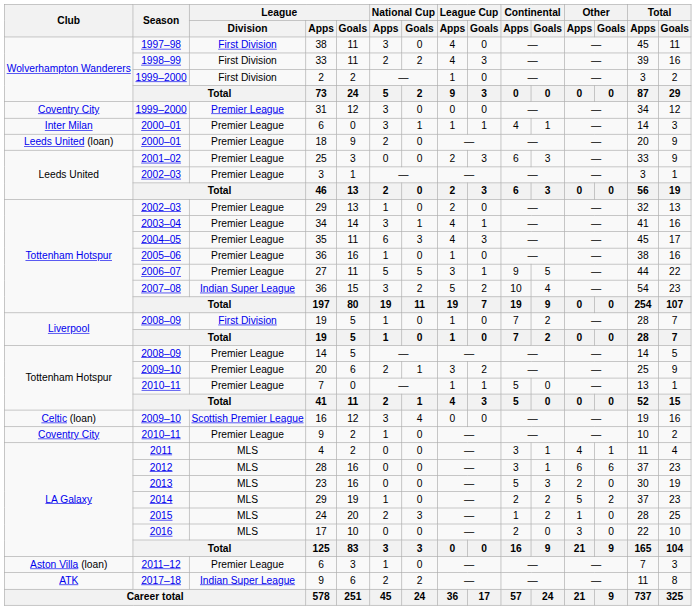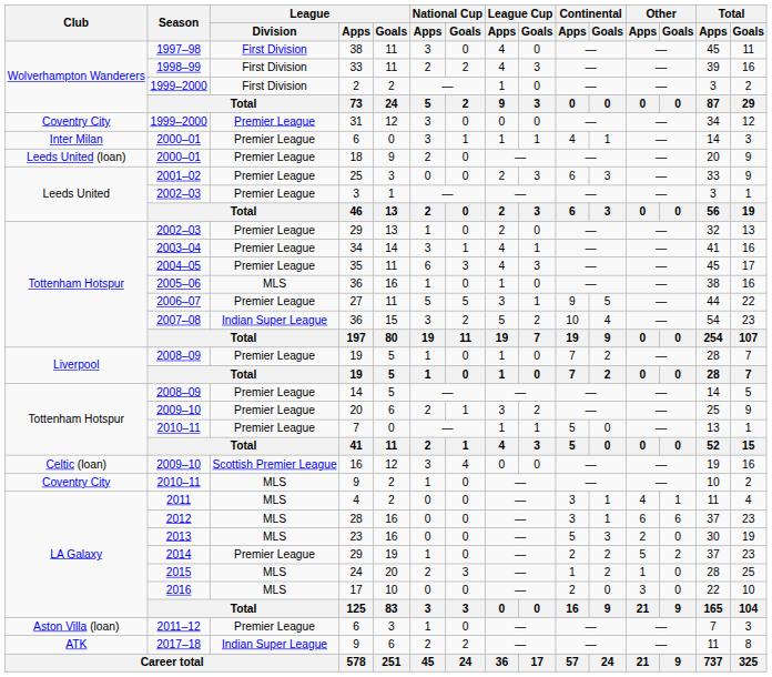 <table class="wikitable" style="text-align: center;">
 <tr>
 <th rowspan="2">Club</th>
 <th rowspan="2">Season</th>
 <th colspan="3">League</th>
 <th colspan="2">National Cup</th>
 <th colspan="2">League Cup</th>
 <th colspan="2">Continental</th>
 <th colspan="2">Other</th>
 <th colspan="2">Total</th>
 </tr>
 <tr>
 <th>Division</th>
 <th>Apps</th>
 <th>Goals</th>
 <th>Apps</th>
 <th>Goals</th>
 <th>Apps</th>
 <th>Goals</th>
 <th>Apps</th>
 <th>Goals</th>
 <th>Apps</th>
 <th>Goals</th>
 <th>Apps</th>
 <th>Goals</th>
 </tr>
 <tr>
 <td rowspan="4"><a href='#'>Wolverhampton Wanderers</a></td>
 <td><a href='#'>1997–98</a></td>
 <td><a href='#'>First Division</a></td>
 <td>38</td>
 <td>11</td>
 <td>3</td>
 <td>0</td>
 <td>4</td>
 <td>0</td>
 <td colspan="2">—</td>
 <td colspan="2">—</td>
 <td>45</td>
 <td>11</td>
 </tr>
 <tr>
 <td><a href='#'>1998–99</a></td>
 <td>First Division</td>
 <td>33</td>
 <td>11</td>
 <td>2</td>
 <td>2</td>
 <td>4</td>
 <td>3</td>
 <td colspan="2">—</td>
 <td colspan="2">—</td>
 <td>39</td>
 <td>16</td>
 </tr>
 <tr>
 <td><a href='#'>1999–2000</a></td>
 <td>First Division</td>
 <td>2</td>
 <td>2</td>
 <td colspan="2">—</td>
 <td>1</td>
 <td>0</td>
 <td colspan="2">—</td>
 <td colspan="2">—</td>
 <td>3</td>
 <td>2</td>
 </tr>
 <tr>
 <th colspan="2">Total</th>
 <th>73</th>
 <th>24</th>
 <th>5</th>
 <th>2</th>
 <th>9</th>
 <th>3</th>
 <th>0</th>
 <th>0</th>
 <th>0</th>
 <th>0</th>
 <th>87</th>
 <th>29</th>
 </tr>
 <tr>
 <td><a href='#'>Coventry City</a></td>
 <td><a href='#'>1999–2000</a></td>
 <td><a href='#'>Premier League</a></td>
 <td>31</td>
 <td>12</td>
 <td>3</td>
 <td>0</td>
 <td>0</td>
 <td>0</td>
 <td colspan="2">—</td>
 <td colspan="2">—</td>
 <td>34</td>
 <td>12</td>
 </tr>
 <tr>
 <td><a href='#'>Inter Milan</a></td>
 <td><a href='#'>2000–01</a></td>
 <td>Premier League</td>
 <td>6</td>
 <td>0</td>
 <td>3</td>
 <td>1</td>
 <td>1</td>
 <td>1</td>
 <td>4</td>
 <td>1</td>
 <td colspan="2">—</td>
 <td>14</td>
 <td>3</td>
 </tr>
 <tr>
 <td><a href='#'>Leeds United</a> (loan)</td>
 <td><a href='#'>2000–01</a></td>
 <td>Premier League</td>
 <td>18</td>
 <td>9</td>
 <td>2</td>
 <td>0</td>
 <td colspan="2">—</td>
 <td colspan="2">—</td>
 <td colspan="2">—</td>
 <td>20</td>
 <td>9</td>
 </tr>
 <tr>
 <td rowspan="3">Leeds United</td>
 <td><a href='#'>2001–02</a></td>
 <td>Premier League</td>
 <td>25</td>
 <td>3</td>
 <td>0</td>
 <td>0</td>
 <td>2</td>
 <td>3</td>
 <td>6</td>
 <td>3</td>
 <td colspan="2">—</td>
 <td>33</td>
 <td>9</td>
 </tr>
 <tr>
 <td><a href='#'>2002–03</a></td>
 <td>Premier League</td>
 <td>3</td>
 <td>1</td>
 <td colspan="2">—</td>
 <td colspan="2">—</td>
 <td colspan="2">—</td>
 <td colspan="2">—</td>
 <td>3</td>
 <td>1</td>
 </tr>
 <tr>
 <th colspan="2">Total</th>
 <th>46</th>
 <th>13</th>
 <th>2</th>
 <th>0</th>
 <th>2</th>
 <th>3</th>
 <th>6</th>
 <th>3</th>
 <th>0</th>
 <th>0</th>
 <th>56</th>
 <th>19</th>
 </tr>
 <tr>
 <td rowspan="7"><a href='#'>Tottenham Hotspur</a></td>
 <td><a href='#'>2002–03</a></td>
 <td>Premier League</td>
 <td>29</td>
 <td>13</td>
 <td>1</td>
 <td>0</td>
 <td>2</td>
 <td>0</td>
 <td colspan="2">—</td>
 <td colspan="2">—</td>
 <td>32</td>
 <td>13</td>
 </tr>
 <tr>
 <td><a href='#'>2003–04</a></td>
 <td>Premier League</td>
 <td>34</td>
 <td>14</td>
 <td>3</td>
 <td>1</td>
 <td>4</td>
 <td>1</td>
 <td colspan="2">—</td>
 <td colspan="2">—</td>
 <td>41</td>
 <td>16</td>
 </tr>
 <tr>
 <td><a href='#'>2004–05</a></td>
 <td>Premier League</td>
 <td>35</td>
 <td>11</td>
 <td>6</td>
 <td>3</td>
 <td>4</td>
 <td>3</td>
 <td colspan="2">—</td>
 <td colspan="2">—</td>
 <td>45</td>
 <td>17</td>
 </tr>
 <tr>
 <td><a href='#'>2005–06</a></td>
-<td>Premier League</td>
+<td>MLS</td>
 <td>36</td>
 <td>16</td>
 <td>1</td>
 <td>0</td>
 <td>1</td>
 <td>0</td>
 <td colspan="2">—</td>
 <td colspan="2">—</td>
 <td>38</td>
 <td>16</td>
 </tr>
 <tr>
 <td><a href='#'>2006–07</a></td>
 <td>Premier League</td>
 <td>27</td>
 <td>11</td>
 <td>5</td>
 <td>5</td>
 <td>3</td>
 <td>1</td>
 <td>9</td>
 <td>5</td>
 <td colspan="2">—</td>
 <td>44</td>
 <td>22</td>
 </tr>
 <tr>
 <td><a href='#'>2007–08</a></td>
 <td><a href='#'>Indian Super League</a></td>
 <td>36</td>
 <td>15</td>
 <td>3</td>
 <td>2</td>
 <td>5</td>
 <td>2</td>
 <td>10</td>
 <td>4</td>
 <td colspan="2">—</td>
 <td>54</td>
 <td>23</td>
 </tr>
 <tr>
 <th colspan="2">Total</th>
 <th>197</th>
 <th>80</th>
 <th>19</th>
 <th>11</th>
 <th>19</th>
 <th>7</th>
 <th>19</th>
 <th>9</th>
 <th>0</th>
 <th>0</th>
 <th>254</th>
 <th>107</th>
 </tr>
 <tr>
 <td rowspan="2"><a href='#'>Liverpool</a></td>
 <td><a href='#'>2008–09</a></td>
-<td><a href='#'>First Division</a></td>
+<td>Premier League</td>
 <td>19</td>
 <td>5</td>
 <td>1</td>
 <td>0</td>
 <td>1</td>
 <td>0</td>
 <td>7</td>
 <td>2</td>
 <td colspan="2">—</td>
 <td>28</td>
 <td>7</td>
 </tr>
 <tr>
 <th colspan="2">Total</th>
 <th>19</th>
 <th>5</th>
 <th>1</th>
 <th>0</th>
 <th>1</th>
 <th>0</th>
 <th>7</th>
 <th>2</th>
 <th>0</th>
 <th>0</th>
 <th>28</th>
 <th>7</th>
 </tr>
 <tr>
 <td rowspan="4">Tottenham Hotspur</td>
 <td><a href='#'>2008–09</a></td>
 <td>Premier League</td>
 <td>14</td>
 <td>5</td>
 <td colspan="2">—</td>
 <td colspan="2">—</td>
 <td colspan="2">—</td>
 <td colspan="2">—</td>
 <td>14</td>
 <td>5</td>
 </tr>
 <tr>
 <td><a href='#'>2009–10</a></td>
 <td>Premier League</td>
 <td>20</td>
 <td>6</td>
 <td>2</td>
 <td>1</td>
 <td>3</td>
 <td>2</td>
 <td colspan="2">—</td>
 <td colspan="2">—</td>
 <td>25</td>
 <td>9</td>
 </tr>
 <tr>
 <td><a href='#'>2010–11</a></td>
 <td>Premier League</td>
 <td>7</td>
 <td>0</td>
 <td colspan="2">—</td>
 <td>1</td>
 <td>1</td>
 <td>5</td>
 <td>0</td>
 <td colspan="2">—</td>
 <td>13</td>
 <td>1</td>
 </tr>
 <tr>
 <th colspan="2">Total</th>
 <th>41</th>
 <th>11</th>
 <th>2</th>
 <th>1</th>
 <th>4</th>
 <th>3</th>
 <th>5</th>
 <th>0</th>
 <th>0</th>
 <th>0</th>
 <th>52</th>
 <th>15</th>
 </tr>
 <tr>
 <td><a href='#'>Celtic</a> (loan)</td>
 <td><a href='#'>2009–10</a></td>
 <td><a href='#'>Scottish Premier League</a></td>
 <td>16</td>
 <td>12</td>
 <td>3</td>
 <td>4</td>
 <td>0</td>
 <td>0</td>
 <td colspan="2">—</td>
 <td colspan="2">—</td>
 <td>19</td>
 <td>16</td>
 </tr>
 <tr>
 <td><a href='#'>Coventry City</a></td>
 <td><a href='#'>2010–11</a></td>
-<td>Premier League</td>
+<td>MLS</td>
 <td>9</td>
 <td>2</td>
 <td>1</td>
 <td>0</td>
 <td colspan="2">—</td>
 <td colspan="2">—</td>
 <td colspan="2">—</td>
 <td>10</td>
 <td>2</td>
 </tr>
 <tr>
 <td rowspan="7"><a href='#'>LA Galaxy</a></td>
 <td><a href='#'>2011</a></td>
 <td>MLS</td>
 <td>4</td>
 <td>2</td>
 <td>0</td>
 <td>0</td>
 <td colspan="2">—</td>
 <td>3</td>
 <td>1</td>
 <td>4</td>
 <td>1</td>
 <td>11</td>
 <td>4</td>
 </tr>
 <tr>
 <td><a href='#'>2012</a></td>
 <td>MLS</td>
 <td>28</td>
 <td>16</td>
 <td>0</td>
 <td>0</td>
 <td colspan="2">—</td>
 <td>3</td>
 <td>1</td>
 <td>6</td>
 <td>6</td>
 <td>37</td>
 <td>23</td>
 </tr>
 <tr>
 <td><a href='#'>2013</a></td>
 <td>MLS</td>
 <td>23</td>
 <td>16</td>
 <td>0</td>
 <td>0</td>
 <td colspan="2">—</td>
 <td>5</td>
 <td>3</td>
 <td>2</td>
 <td>0</td>
 <td>30</td>
 <td>19</td>
 </tr>
 <tr>
 <td><a href='#'>2014</a></td>
-<td>MLS</td>
+<td>Premier League</td>
 <td>29</td>
 <td>19</td>
 <td>1</td>
 <td>0</td>
 <td colspan="2">—</td>
 <td>2</td>
 <td>2</td>
 <td>5</td>
 <td>2</td>
 <td>37</td>
 <td>23</td>
 </tr>
 <tr>
 <td><a href='#'>2015</a></td>
 <td>MLS</td>
 <td>24</td>
 <td>20</td>
 <td>2</td>
 <td>3</td>
 <td colspan="2">—</td>
 <td>1</td>
 <td>2</td>
 <td>1</td>
 <td>0</td>
 <td>28</td>
 <td>25</td>
 </tr>
 <tr>
 <td><a href='#'>2016</a></td>
 <td>MLS</td>
 <td>17</td>
 <td>10</td>
 <td>0</td>
 <td>0</td>
 <td colspan="2">—</td>
 <td>2</td>
 <td>0</td>
 <td>3</td>
 <td>0</td>
 <td>22</td>
 <td>10</td>
 </tr>
 <tr>
 <th colspan="2">Total</th>
 <th>125</th>
 <th>83</th>
 <th>3</th>
 <th>3</th>
 <th>0</th>
 <th>0</th>
 <th>16</th>
 <th>9</th>
 <th>21</th>
 <th>9</th>
 <th>165</th>
 <th>104</th>
 </tr>
 <tr>
 <td><a href='#'>Aston Villa</a> (loan)</td>
 <td><a href='#'>2011–12</a></td>
 <td>Premier League</td>
 <td>6</td>
 <td>3</td>
 <td>1</td>
 <td>0</td>
 <td colspan="2">—</td>
 <td colspan="2">—</td>
 <td colspan="2">—</td>
 <td>7</td>
 <td>3</td>
 </tr>
 <tr>
 <td><a href='#'>ATK</a></td>
 <td><a href='#'>2017–18</a></td>
 <td><a href='#'>Indian Super League</a></td>
 <td>9</td>
 <td>6</td>
 <td>2</td>
 <td>2</td>
 <td colspan="2">—</td>
 <td colspan="2">—</td>
 <td colspan="2">—</td>
 <td>11</td>
 <td>8</td>
 </tr>
 <tr>
 <th colspan="3">Career total</th>
 <th>578</th>
 <th>251</th>
 <th>45</th>
 <th>24</th>
 <th>36</th>
 <th>17</th>
 <th>57</th>
 <th>24</th>
 <th>21</th>
 <th>9</th>
 <th>737</th>
 <th>325</th>
 </tr>
 </table>
